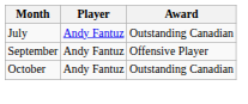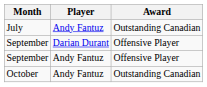 <table class="wikitable" border="1">
 <tr>
 <th>Month</th>
 <th>Player</th>
 <th>Award</th>
 </tr>
 <tr>
 <td>July</td>
 <td><a href='#'>Andy Fantuz</a></td>
 <td>Outstanding Canadian</td>
 </tr>
 <tr>
 <td>September</td>
+<td><a href='#'>Darian Durant</a></td>
+<td>Offensive Player</td>
+</tr>
+<tr>
+<td>September</td>
 <td>Andy Fantuz</td>
 <td>Offensive Player</td>
 </tr>
 <tr>
 <td>October</td>
 <td>Andy Fantuz</td>
 <td>Outstanding Canadian</td>
 </tr>
 </table>
